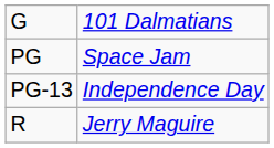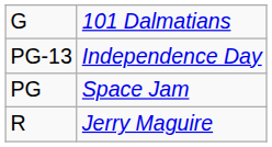 <table class="wikitable sortable" style="margin:auto; margin:auto;">
 <tr>
 <td>G</td>
 <td><em><a href='#'>101 Dalmatians</a></em></td>
 </tr>
 <tr>
+<td>PG-13</td>
+<td><em><a href='#'>Independence Day</a></em></td>
+</tr>
+<tr>
 <td>PG</td>
 <td><em><a href='#'>Space Jam</a></em></td>
-</tr>
-<tr>
-<td>PG-13</td>
-<td><em><a href='#'>Independence Day</a></em></td>
 </tr>
 <tr>
 <td>R</td>
 <td><em><a href='#'>Jerry Maguire</a></em></td>
 </tr>
 </table>
